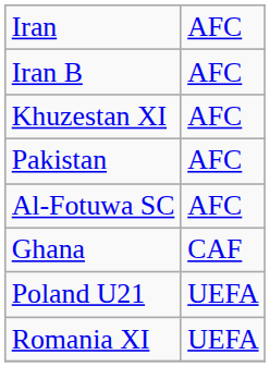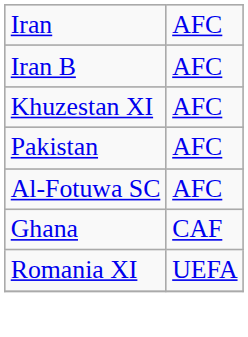 <table class="wikitable">
 <tr>
 <td> <a href='#'>Iran</a></td>
 <td><a href='#'>AFC</a></td>
 </tr>
 <tr>
 <td> <a href='#'>Iran B</a></td>
 <td><a href='#'>AFC</a></td>
 </tr>
 <tr>
 <td> <a href='#'>Khuzestan XI</a></td>
 <td><a href='#'>AFC</a></td>
 </tr>
 <tr>
 <td> <a href='#'>Pakistan</a></td>
 <td><a href='#'>AFC</a></td>
 </tr>
 <tr>
 <td> <a href='#'>Al-Fotuwa SC</a></td>
 <td><a href='#'>AFC</a></td>
 </tr>
 <tr>
 <td> <a href='#'>Ghana</a></td>
 <td><a href='#'>CAF</a></td>
 </tr>
 <tr>
-<td> <a href='#'>Poland U21</a></td>
-<td><a href='#'>UEFA</a></td>
-</tr>
-<tr>
 <td> <a href='#'>Romania XI</a></td>
 <td><a href='#'>UEFA</a></td>
 </tr>
 <tr>
 </tr>
 </table>
